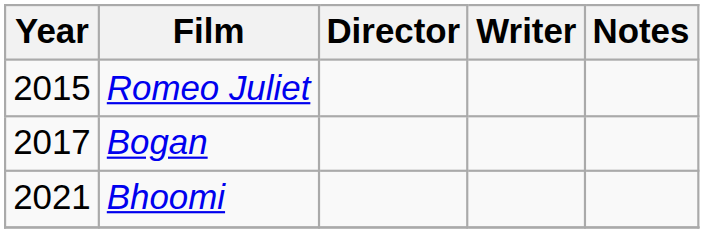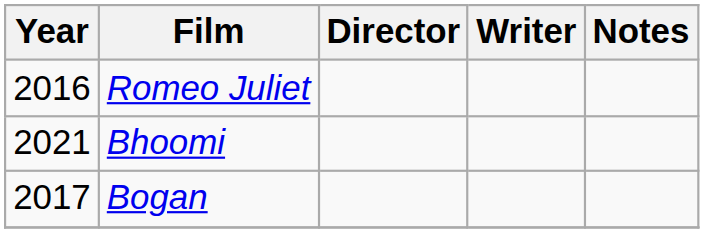 <table class="wikitable sortable">
 <tr>
 <th>Year</th>
 <th>Film</th>
 <th>Director</th>
 <th>Writer</th>
 <th class=unsortable>Notes</th>
 </tr>
 <tr>
-<td>2015</td>
+<td>2016</td>
 <td><em><a href='#'>Romeo Juliet</a></em></td>
+<td></td>
+<td></td>
+<td></td>
+</tr>
+<tr>
+<td>2021</td>
+<td><em><a href='#'>Bhoomi</a></em></td>
 <td></td>
 <td></td>
 <td></td>
 </tr>
 <tr>
 <td>2017</td>
 <td><em><a href='#'>Bogan</a></em></td>
 <td></td>
 <td></td>
 <td></td>
 </tr>
 <tr>
-<td>2021</td>
-<td><em><a href='#'>Bhoomi</a></em></td>
-<td></td>
-<td></td>
-<td></td>
-</tr>
-<tr>
 </tr>
 </table>
